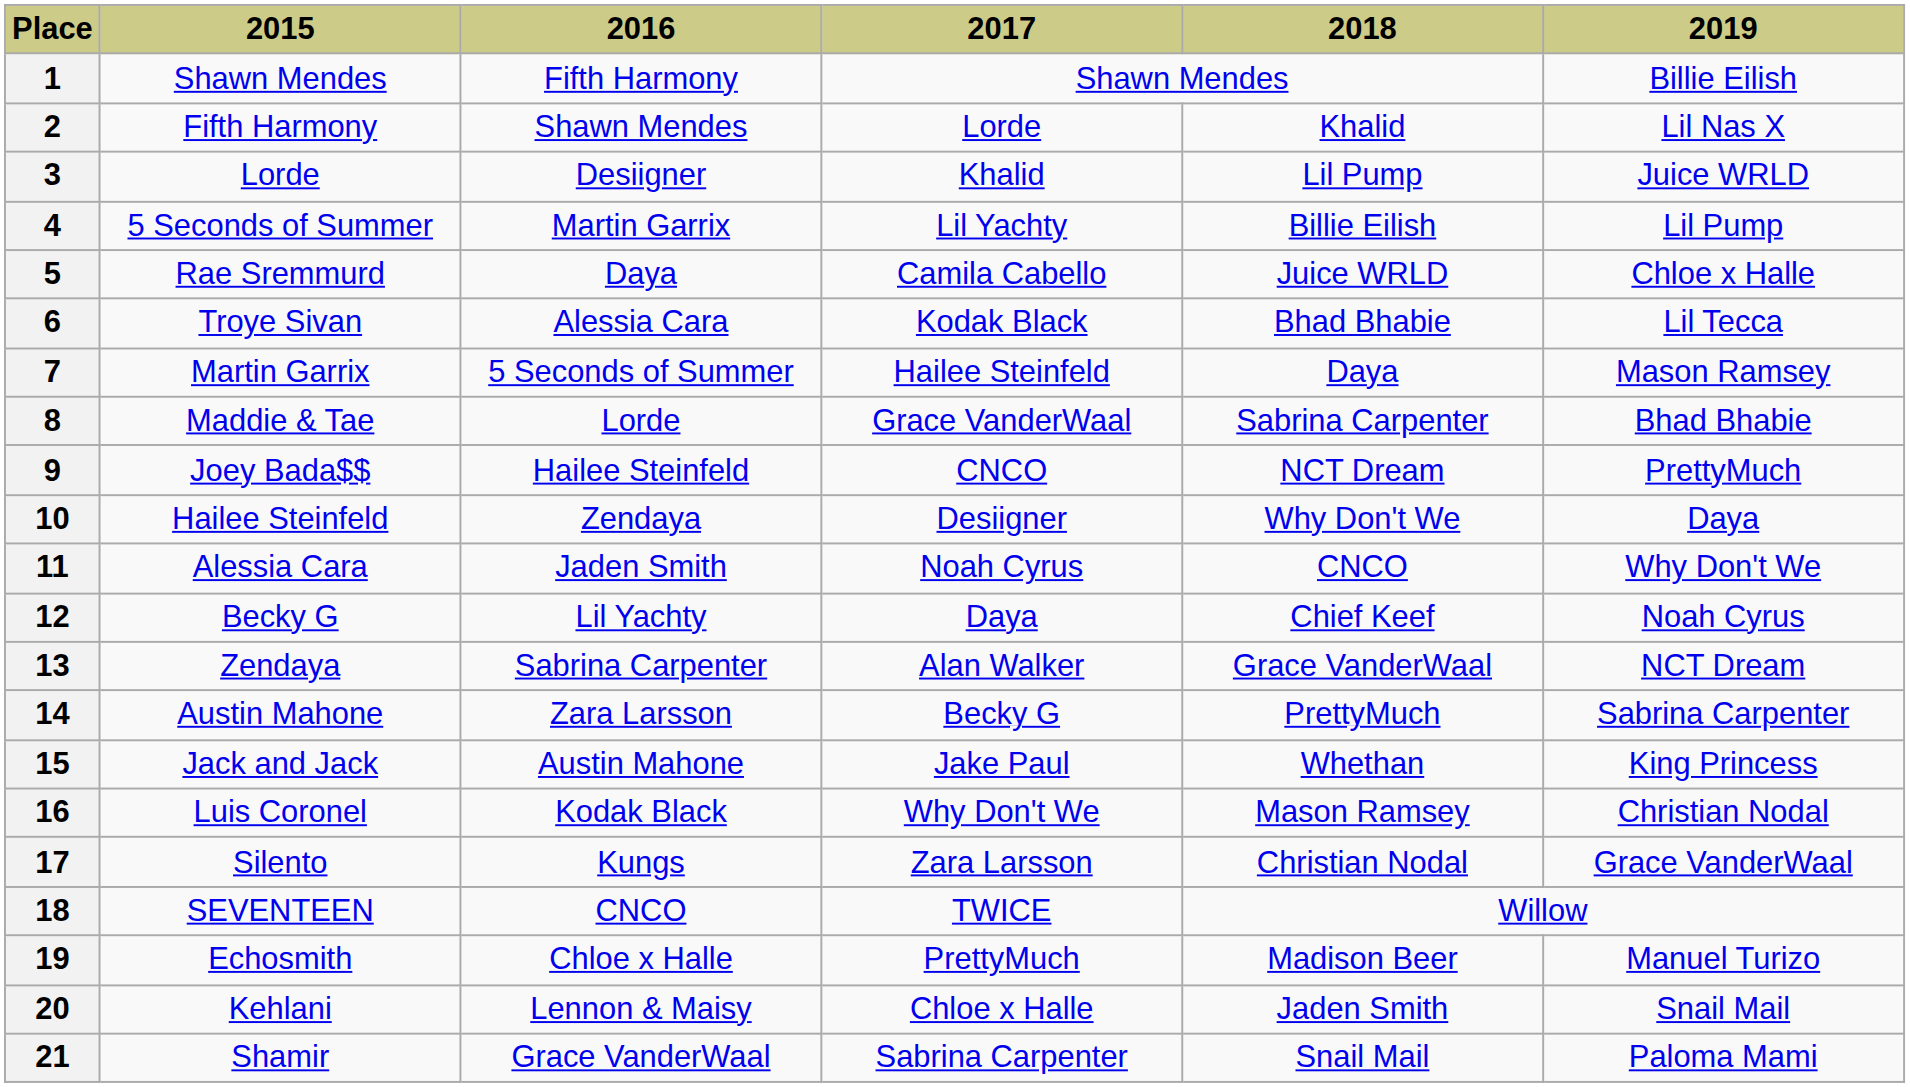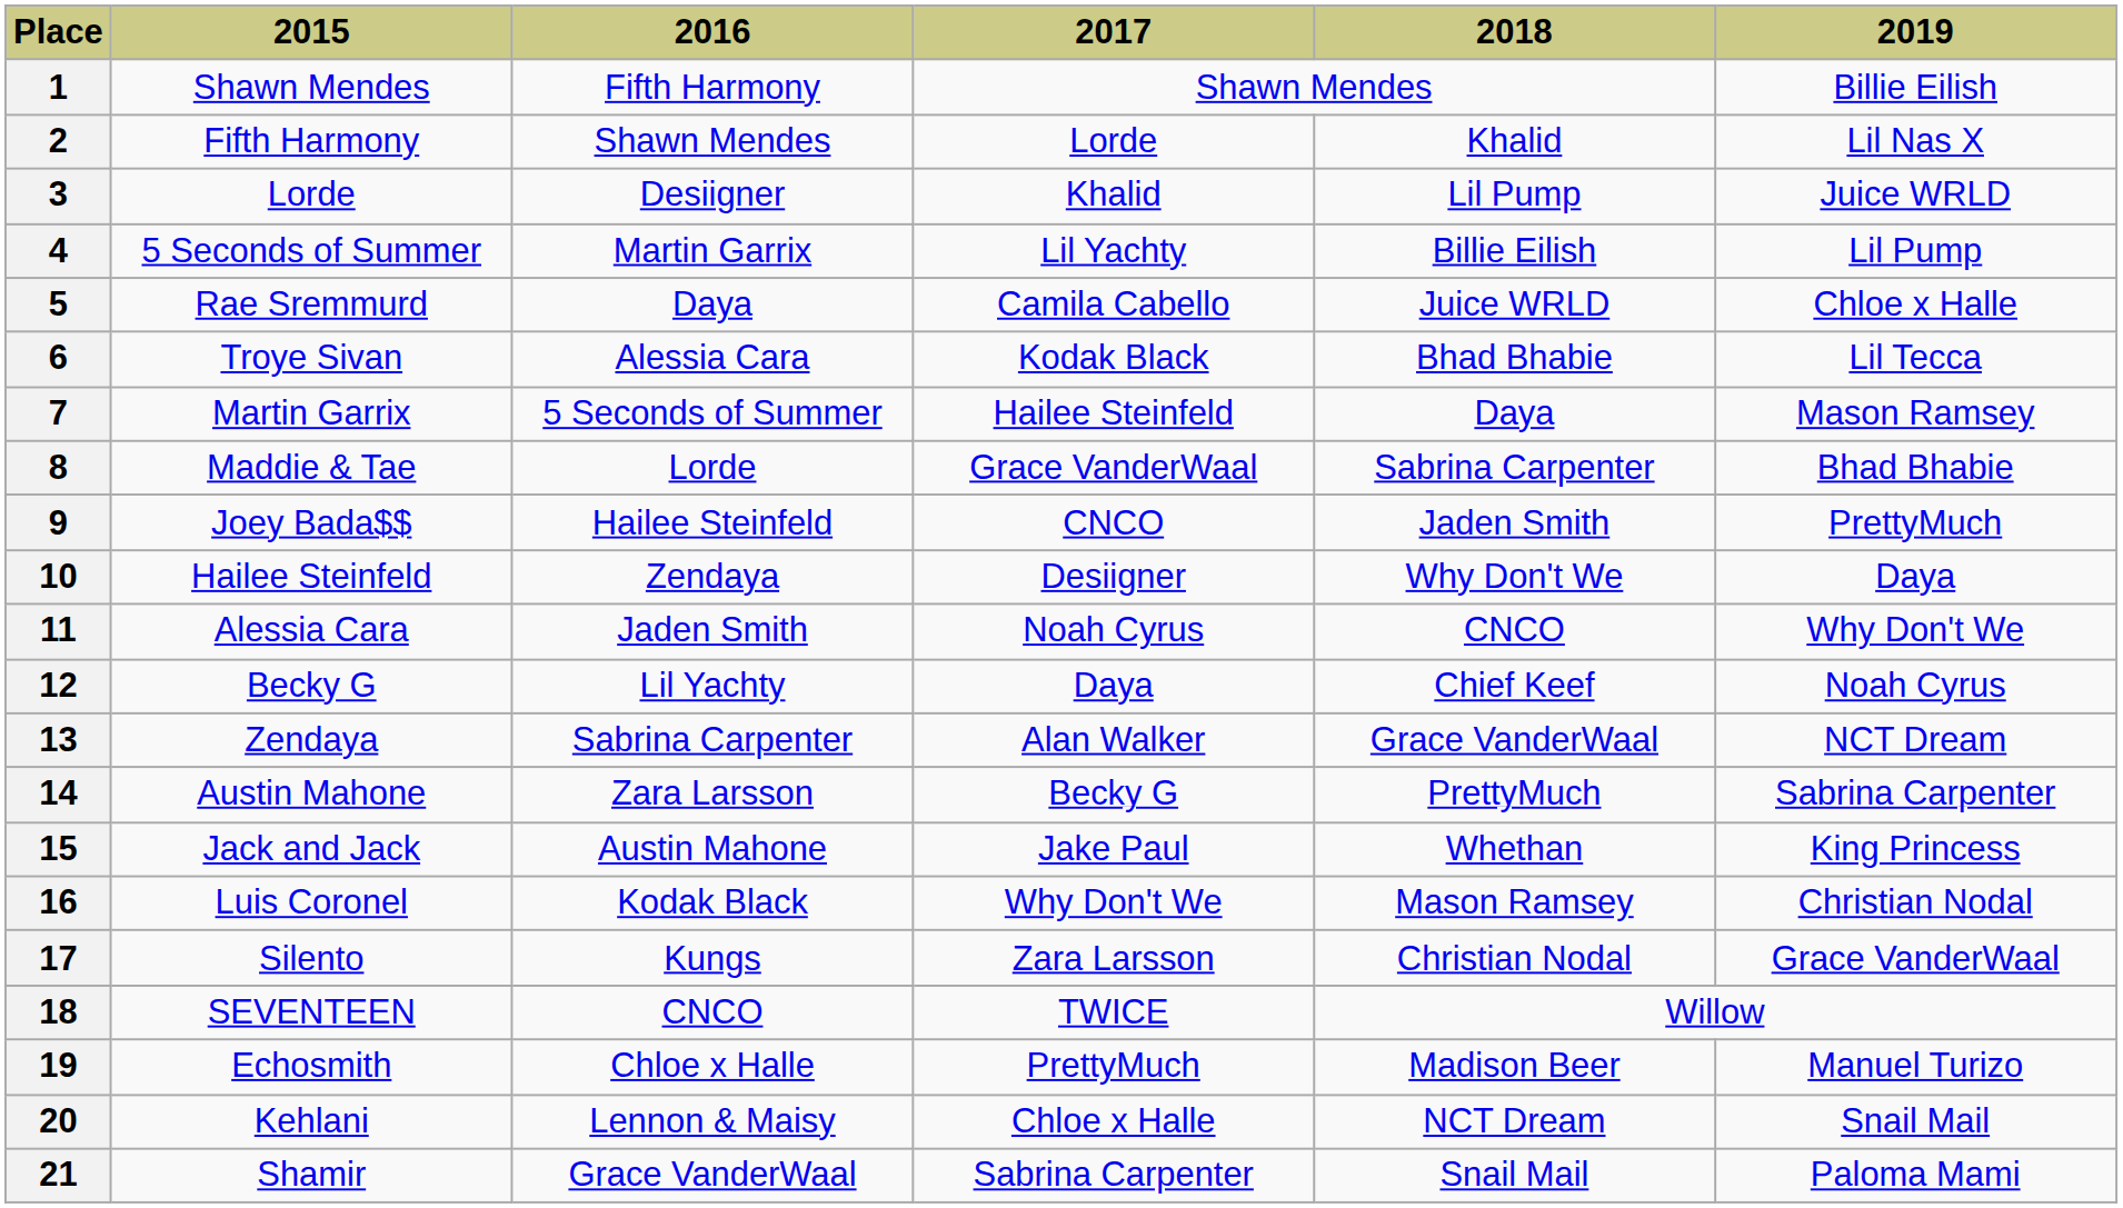 <table class="wikitable" style="text-align:center">
 <tr>
 <th scope="col" style="background:#CC8" width="5%">Place</th>
 <th scope="col" style="background:#CC8" width="19%">2015</th>
 <th scope="col" style="background:#CC8" width="19%"> 2016</th>
 <th scope="col" style="background:#CC8" width="19%">2017</th>
 <th scope="col" style="background:#CC8" width="19%"> 2018</th>
 <th scope="col" style="background:#CC8" width="19%"> 2019</th>
 </tr>
 <tr>
 <th scope="row">1</th>
 <td><a href='#'>Shawn Mendes</a></td>
 <td><a href='#'>Fifth Harmony</a></td>
 <td colspan=2><a href='#'>Shawn Mendes</a></td>
 <td><a href='#'>Billie Eilish</a></td>
 </tr>
 <tr>
 <th scope="row">2</th>
 <td><a href='#'>Fifth Harmony</a></td>
 <td><a href='#'>Shawn Mendes</a></td>
 <td><a href='#'>Lorde</a></td>
 <td><a href='#'>Khalid</a></td>
 <td><a href='#'>Lil Nas X</a></td>
 </tr>
 <tr>
 <th scope="row">3</th>
 <td><a href='#'>Lorde</a></td>
 <td><a href='#'>Desiigner</a></td>
 <td><a href='#'>Khalid</a></td>
 <td><a href='#'>Lil Pump</a></td>
 <td><a href='#'>Juice WRLD</a></td>
 </tr>
 <tr>
 <th scope="row">4</th>
 <td><a href='#'>5 Seconds of Summer</a></td>
 <td><a href='#'>Martin Garrix</a></td>
 <td><a href='#'>Lil Yachty</a></td>
 <td><a href='#'>Billie Eilish</a></td>
 <td><a href='#'>Lil Pump</a></td>
 </tr>
 <tr>
 <th scope="row">5</th>
 <td><a href='#'>Rae Sremmurd</a></td>
 <td><a href='#'>Daya</a></td>
 <td><a href='#'>Camila Cabello</a></td>
 <td><a href='#'>Juice WRLD</a></td>
 <td><a href='#'>Chloe x Halle</a></td>
 </tr>
 <tr>
 <th scope="row">6</th>
 <td><a href='#'>Troye Sivan</a></td>
 <td><a href='#'>Alessia Cara</a></td>
 <td><a href='#'>Kodak Black</a></td>
 <td><a href='#'>Bhad Bhabie</a></td>
 <td><a href='#'>Lil Tecca</a></td>
 </tr>
 <tr>
 <th scope="row">7</th>
 <td><a href='#'>Martin Garrix</a></td>
 <td><a href='#'>5 Seconds of Summer</a></td>
 <td><a href='#'>Hailee Steinfeld</a></td>
 <td><a href='#'>Daya</a></td>
 <td><a href='#'>Mason Ramsey</a></td>
 </tr>
 <tr>
 <th scope="row">8</th>
 <td><a href='#'>Maddie & Tae</a></td>
 <td><a href='#'>Lorde</a></td>
 <td><a href='#'>Grace VanderWaal</a></td>
 <td><a href='#'>Sabrina Carpenter</a></td>
 <td><a href='#'>Bhad Bhabie</a></td>
 </tr>
 <tr>
 <th scope="row">9</th>
 <td><a href='#'>Joey Bada$$</a></td>
 <td><a href='#'>Hailee Steinfeld</a></td>
 <td><a href='#'>CNCO</a></td>
-<td><a href='#'>NCT Dream</a></td>
+<td><a href='#'>Jaden Smith</a></td>
 <td><a href='#'>PrettyMuch</a></td>
 </tr>
 <tr>
 <th scope="row">10</th>
 <td><a href='#'>Hailee Steinfeld</a></td>
 <td><a href='#'>Zendaya</a></td>
 <td><a href='#'>Desiigner</a></td>
 <td><a href='#'>Why Don't We</a></td>
 <td><a href='#'>Daya</a></td>
 </tr>
 <tr>
 <th scope="row">11</th>
 <td><a href='#'>Alessia Cara</a></td>
 <td><a href='#'>Jaden Smith</a></td>
 <td><a href='#'>Noah Cyrus</a></td>
 <td><a href='#'>CNCO</a></td>
 <td><a href='#'>Why Don't We</a></td>
 </tr>
 <tr>
 <th scope="row">12</th>
 <td><a href='#'>Becky G</a></td>
 <td><a href='#'>Lil Yachty</a></td>
 <td><a href='#'>Daya</a></td>
 <td><a href='#'>Chief Keef</a></td>
 <td><a href='#'>Noah Cyrus</a></td>
 </tr>
 <tr>
 <th scope="row">13</th>
 <td><a href='#'>Zendaya</a></td>
 <td><a href='#'>Sabrina Carpenter</a></td>
 <td><a href='#'>Alan Walker</a></td>
 <td><a href='#'>Grace VanderWaal</a></td>
 <td><a href='#'>NCT Dream</a></td>
 </tr>
 <tr>
 <th scope="row">14</th>
 <td><a href='#'>Austin Mahone</a></td>
 <td><a href='#'>Zara Larsson</a></td>
 <td><a href='#'>Becky G</a></td>
 <td><a href='#'>PrettyMuch</a></td>
 <td><a href='#'>Sabrina Carpenter</a></td>
 </tr>
 <tr>
 <th scope="row">15</th>
 <td><a href='#'>Jack and Jack</a></td>
 <td><a href='#'>Austin Mahone</a></td>
 <td><a href='#'>Jake Paul</a></td>
 <td><a href='#'>Whethan</a></td>
 <td><a href='#'>King Princess</a></td>
 </tr>
 <tr>
 <th scope="row">16</th>
 <td><a href='#'>Luis Coronel</a></td>
 <td><a href='#'>Kodak Black</a></td>
 <td><a href='#'>Why Don't We</a></td>
 <td><a href='#'>Mason Ramsey</a></td>
 <td><a href='#'>Christian Nodal</a></td>
 </tr>
 <tr>
 <th scope="row">17</th>
 <td><a href='#'>Silento</a></td>
 <td><a href='#'>Kungs</a></td>
 <td><a href='#'>Zara Larsson</a></td>
 <td><a href='#'>Christian Nodal</a></td>
 <td><a href='#'>Grace VanderWaal</a></td>
 </tr>
 <tr>
 <th scope="row">18</th>
 <td><a href='#'>SEVENTEEN</a></td>
 <td><a href='#'>CNCO</a></td>
 <td><a href='#'>TWICE</a></td>
 <td colspan=2><a href='#'>Willow</a></td>
 </tr>
 <tr>
 <th scope="row">19</th>
 <td><a href='#'>Echosmith</a></td>
 <td><a href='#'>Chloe x Halle</a></td>
 <td><a href='#'>PrettyMuch</a></td>
 <td><a href='#'>Madison Beer</a></td>
 <td><a href='#'>Manuel Turizo</a></td>
 </tr>
 <tr>
 <th scope="row">20</th>
 <td><a href='#'>Kehlani</a></td>
 <td><a href='#'>Lennon & Maisy</a></td>
 <td><a href='#'>Chloe x Halle</a></td>
-<td><a href='#'>Jaden Smith</a></td>
+<td><a href='#'>NCT Dream</a></td>
 <td><a href='#'>Snail Mail</a></td>
 </tr>
 <tr>
 <th scope="row">21</th>
 <td><a href='#'>Shamir</a></td>
 <td><a href='#'>Grace VanderWaal</a></td>
 <td><a href='#'>Sabrina Carpenter</a></td>
 <td><a href='#'>Snail Mail</a></td>
 <td><a href='#'>Paloma Mami</a></td>
 </tr>
 </table>
